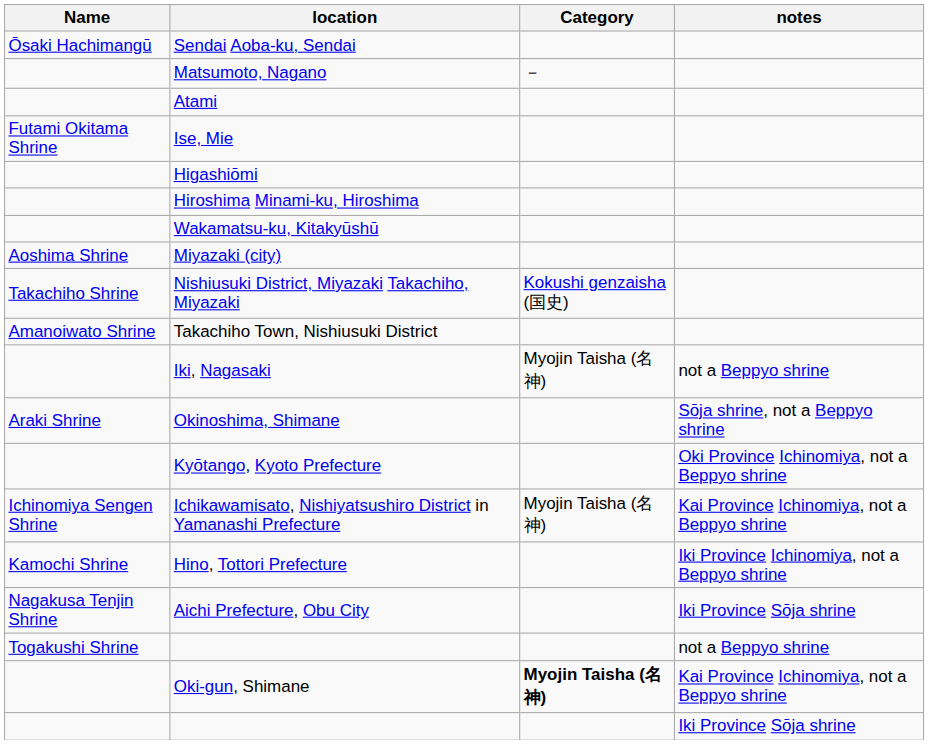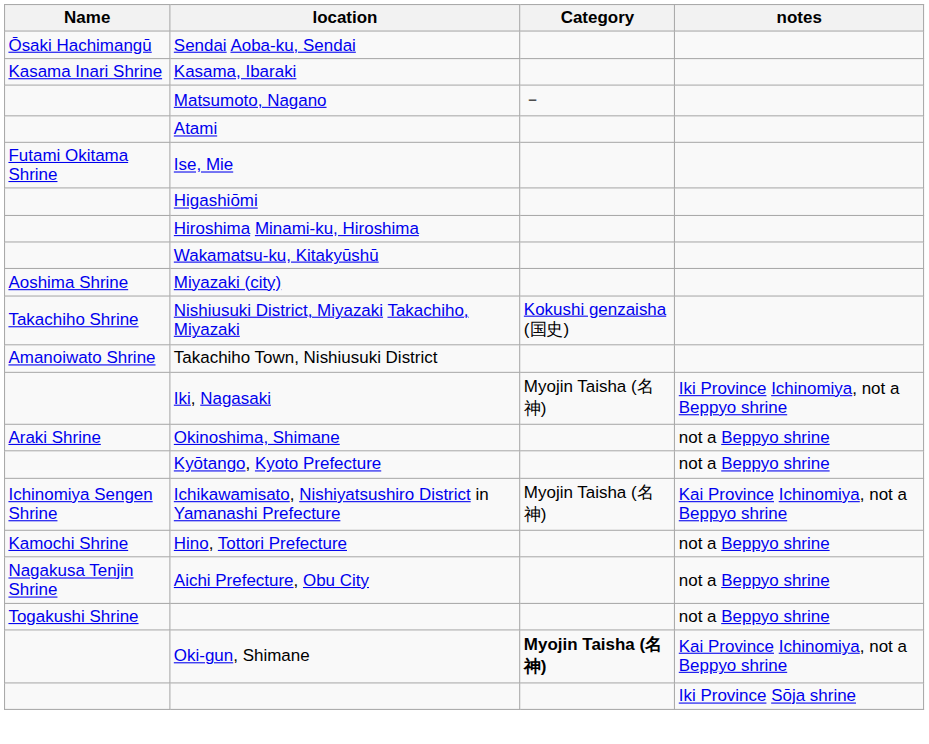 <table class="wikitable">
 <tr>
 <th>Name</th>
 <th>location</th>
 <th>Category</th>
 <th>notes</th>
 </tr>
 <tr>
 <td><a href='#'>Ōsaki Hachimangū</a></td>
 <td><a href='#'>Sendai</a> <a href='#'>Aoba-ku, Sendai</a></td>
+<td></td>
+<td></td>
+</tr>
+<tr>
+<td><a href='#'>Kasama Inari Shrine</a></td>
+<td><a href='#'>Kasama, Ibaraki</a></td>
 <td></td>
 <td></td>
 </tr>
 <tr>
 <td></td>
 <td><a href='#'>Matsumoto, Nagano</a></td>
 <td>－</td>
 <td></td>
 </tr>
 <tr>
 <td></td>
 <td><a href='#'>Atami</a></td>
 <td></td>
 <td></td>
 </tr>
 <tr>
 <td><a href='#'>Futami Okitama Shrine</a></td>
 <td><a href='#'>Ise, Mie</a></td>
 <td></td>
 <td></td>
 </tr>
 <tr>
 <td></td>
 <td><a href='#'>Higashiōmi</a></td>
 <td></td>
 <td></td>
 </tr>
 <tr>
 <td></td>
 <td><a href='#'>Hiroshima</a> <a href='#'>Minami-ku, Hiroshima</a></td>
 <td></td>
 <td></td>
 </tr>
 <tr>
 <td></td>
 <td><a href='#'>Wakamatsu-ku, Kitakyūshū</a></td>
 <td></td>
 <td></td>
 </tr>
 <tr>
 <td><a href='#'>Aoshima Shrine</a></td>
 <td><a href='#'>Miyazaki (city)</a></td>
 <td></td>
 <td></td>
 </tr>
 <tr>
 <td><a href='#'>Takachiho Shrine</a></td>
 <td><a href='#'>Nishiusuki District, Miyazaki</a> <a href='#'>Takachiho, Miyazaki</a></td>
 <td><a href='#'>Kokushi genzaisha</a> (国史)</td>
 <td></td>
 </tr>
 <tr>
 <td><a href='#'>Amanoiwato Shrine</a></td>
 <td>Takachiho Town, Nishiusuki District</td>
 <td></td>
 <td></td>
 </tr>
 <tr>
 <td></td>
 <td><a href='#'>Iki</a>, <a href='#'>Nagasaki</a></td>
 <td>Myojin Taisha (名神)</td>
-<td>not a <a href='#'>Beppyo shrine</a></td>
+<td><a href='#'>Iki Province</a> <a href='#'>Ichinomiya</a>, not a <a href='#'>Beppyo shrine</a></td>
 </tr>
 <tr>
 <td><a href='#'>Araki Shrine</a></td>
 <td><a href='#'>Okinoshima, Shimane</a></td>
 <td></td>
-<td><a href='#'>Sōja shrine</a>, not a <a href='#'>Beppyo shrine</a></td>
+<td>not a <a href='#'>Beppyo shrine</a></td>
 </tr>
 <tr>
 <td></td>
 <td><a href='#'>Kyōtango</a>, <a href='#'>Kyoto Prefecture</a></td>
 <td></td>
-<td><a href='#'>Oki Province</a> <a href='#'>Ichinomiya</a>, not a <a href='#'>Beppyo shrine</a></td>
+<td>not a <a href='#'>Beppyo shrine</a></td>
 </tr>
 <tr>
 <td><a href='#'>Ichinomiya Sengen Shrine</a></td>
 <td><a href='#'>Ichikawamisato</a>, <a href='#'>Nishiyatsushiro District</a> in <a href='#'>Yamanashi Prefecture</a></td>
 <td>Myojin Taisha (名神)</td>
 <td><a href='#'>Kai Province</a> <a href='#'>Ichinomiya</a>, not a <a href='#'>Beppyo shrine</a></td>
 </tr>
 <tr>
 <td><a href='#'>Kamochi Shrine</a></td>
 <td><a href='#'>Hino</a>, <a href='#'>Tottori Prefecture</a></td>
 <td></td>
-<td><a href='#'>Iki Province</a> <a href='#'>Ichinomiya</a>, not a <a href='#'>Beppyo shrine</a></td>
+<td>not a <a href='#'>Beppyo shrine</a></td>
 </tr>
 <tr>
 <td><a href='#'>Nagakusa Tenjin Shrine</a></td>
 <td><a href='#'>Aichi Prefecture</a>, <a href='#'>Obu City</a></td>
 <td></td>
-<td><a href='#'>Iki Province</a> <a href='#'>Sōja shrine</a></td>
+<td>not a <a href='#'>Beppyo shrine</a></td>
 </tr>
 <tr>
 <td><a href='#'>Togakushi Shrine</a></td>
 <td></td>
 <td></td>
 <td>not a <a href='#'>Beppyo shrine</a></td>
 </tr>
 <tr>
 <td></td>
 <td><a href='#'>Oki-gun</a>, Shimane</td>
 <td><strong>Myojin Taisha (名神)</strong></td>
 <td><a href='#'>Kai Province</a> <a href='#'>Ichinomiya</a>, not a <a href='#'>Beppyo shrine</a></td>
 </tr>
 <tr>
 <td></td>
 <td></td>
 <td></td>
 <td><a href='#'>Iki Province</a> <a href='#'>Sōja shrine</a></td>
 </tr>
 </table>
